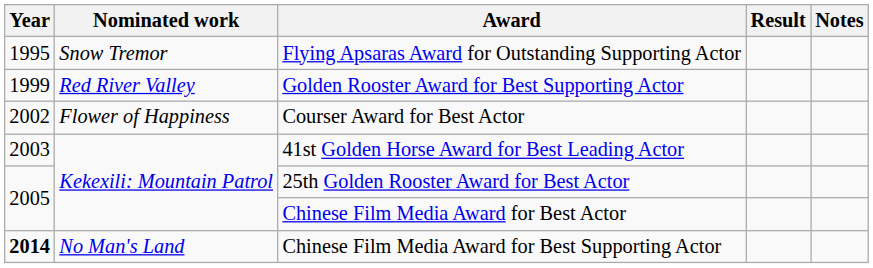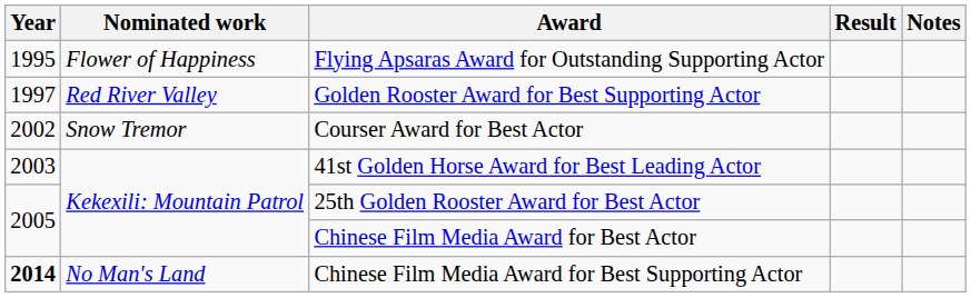 <table class="wikitable">
 <tr>
 <th>Year</th>
 <th>Nominated work</th>
 <th>Award</th>
 <th>Result</th>
 <th>Notes</th>
 </tr>
 <tr>
 <td>1995</td>
-<td><em>Snow Tremor</em></td>
+<td><em>Flower of Happiness</em></td>
 <td><a href='#'>Flying Apsaras Award</a> for Outstanding Supporting Actor</td>
 <td></td>
 <td></td>
 </tr>
 <tr>
-<td>1999</td>
+<td>1997</td>
 <td><em><a href='#'>Red River Valley</a></em></td>
 <td><a href='#'>Golden Rooster Award for Best Supporting Actor</a></td>
 <td></td>
 <td></td>
 </tr>
 <tr>
 <td>2002</td>
-<td><em>Flower of Happiness</em></td>
+<td><em>Snow Tremor</em></td>
 <td>Courser Award for Best Actor</td>
 <td></td>
 <td></td>
 </tr>
 <tr>
 <td>2003</td>
 <td rowspan="3"><em><a href='#'>Kekexili: Mountain Patrol</a></em></td>
 <td>41st <a href='#'>Golden Horse Award for Best Leading Actor</a></td>
 <td></td>
 <td></td>
 </tr>
 <tr>
 <td rowspan="2">2005</td>
 <td>25th <a href='#'>Golden Rooster Award for Best Actor</a></td>
 <td></td>
 <td></td>
 </tr>
 <tr>
 <td><a href='#'>Chinese Film Media Award</a> for Best Actor</td>
 <td></td>
 <td></td>
 </tr>
 <tr>
 <td><strong>2014</strong></td>
 <td><em><a href='#'>No Man's Land</a></em></td>
 <td>Chinese Film Media Award for Best Supporting Actor</td>
 <td></td>
 <td></td>
 </tr>
 </table>
